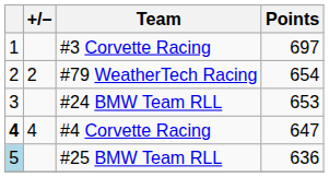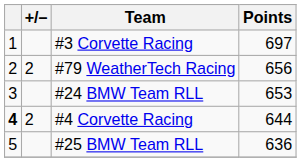 <table class="wikitable" style="font-size: 95%;">
 <tr>
 <th scope="col"></th>
 <th scope="col">+/–</th>
 <th scope="col">Team</th>
 <th scope="col">Points</th>
 </tr>
 <tr>
 <td align=center>1</td>
 <td align="left"></td>
 <td> #3 <a href='#'>Corvette Racing</a></td>
 <td align=right>697</td>
 </tr>
 <tr>
 <td align=center>2</td>
 <td align="left"> 2</td>
 <td> #79 <a href='#'>WeatherTech Racing</a></td>
-<td align=right>654</td>
+<td align=right>656</td>
 </tr>
 <tr>
 <td align=center>3</td>
 <td align="left"></td>
 <td> #24 <a href='#'>BMW Team RLL</a></td>
 <td align=right>653</td>
 </tr>
 <tr>
 <td align=center><strong>4</strong></td>
-<td align="left"> 4</td>
+<td align="left"> 2</td>
 <td> #4 <a href='#'>Corvette Racing</a></td>
-<td align=right>647</td>
+<td align=right>644</td>
 </tr>
 <tr>
-<td align=center style="background: lightblue;">5</td>
+<td align=center>5</td>
 <td align="left"></td>
 <td> #25 <a href='#'>BMW Team RLL</a></td>
 <td align=right>636</td>
 </tr>
 <tr>
 </tr>
 </table>
